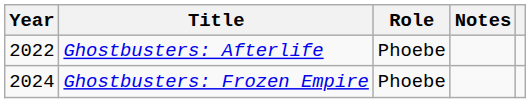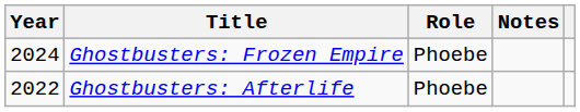 <table class="wikitable">
 <tr>
 <th>Year</th>
 <th>Title</th>
 <th>Role</th>
 <th>Notes</th>
 <th></th>
 </tr>
 <tr>
+<td>2024</td>
+<td><em><a href='#'>Ghostbusters: Frozen Empire</a></em></td>
+<td>Phoebe</td>
+<td></td>
+<td></td>
+</tr>
+<tr>
 <td>2022</td>
 <td><em><a href='#'>Ghostbusters: Afterlife</a></em></td>
 <td>Phoebe</td>
 <td></td>
 <td></td>
 </tr>
-<tr>
-<td>2024</td>
-<td><em><a href='#'>Ghostbusters: Frozen Empire</a></em></td>
-<td>Phoebe</td>
-<td></td>
-<td></td>
-</tr>
 </table>
